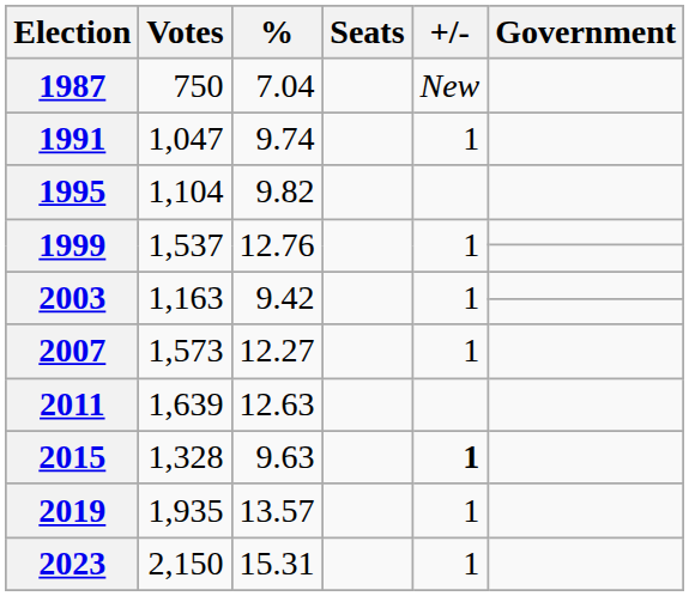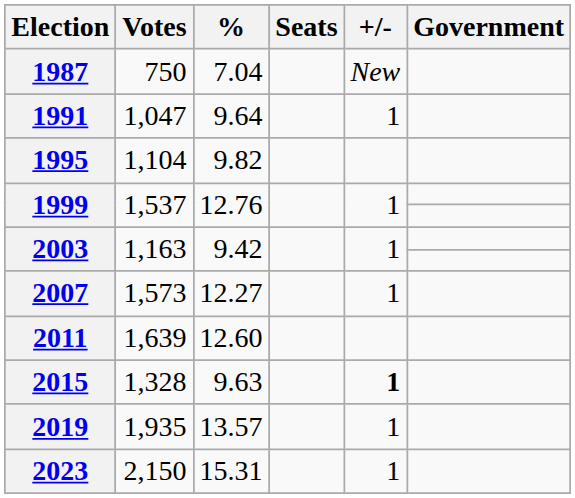 <table class="wikitable" style="text-align:right;">
 <tr>
 <th>Election</th>
 <th>Votes</th>
 <th>%</th>
 <th>Seats</th>
 <th>+/-</th>
 <th>Government</th>
 </tr>
 <tr>
 <th><a href='#'>1987</a></th>
 <td>750</td>
 <td>7.04</td>
 <td></td>
 <td><em>New</em></td>
 <td></td>
 </tr>
 <tr>
 <th><a href='#'>1991</a></th>
 <td>1,047</td>
-<td>9.74</td>
+<td>9.64</td>
 <td></td>
 <td>1</td>
 <td></td>
 </tr>
 <tr>
 <th><a href='#'>1995</a></th>
 <td>1,104</td>
 <td>9.82</td>
 <td></td>
 <td></td>
 <td></td>
 </tr>
 <tr>
 <th rowspan=2><a href='#'>1999</a></th>
 <td rowspan=2>1,537</td>
 <td rowspan=2>12.76</td>
 <td rowspan=2></td>
 <td rowspan=2>1</td>
 <td> </td>
 </tr>
 <tr>
 <td> </td>
 </tr>
 <tr>
 <th rowspan=2><a href='#'>2003</a></th>
 <td rowspan=2>1,163</td>
 <td rowspan=2>9.42</td>
 <td rowspan=2></td>
 <td rowspan=2>1</td>
 <td> </td>
 </tr>
 <tr>
 <td> </td>
 </tr>
 <tr>
 <th><a href='#'>2007</a></th>
 <td>1,573</td>
 <td>12.27</td>
 <td></td>
 <td>1</td>
 <td></td>
 </tr>
 <tr>
 <th><a href='#'>2011</a></th>
 <td>1,639</td>
-<td>12.63</td>
+<td>12.60</td>
 <td></td>
 <td></td>
 <td></td>
 </tr>
 <tr>
 <th><a href='#'>2015</a></th>
 <td>1,328</td>
 <td>9.63</td>
 <td></td>
 <td><strong>1</strong></td>
 <td></td>
 </tr>
 <tr>
 <th><a href='#'>2019</a></th>
 <td>1,935</td>
 <td>13.57</td>
 <td></td>
 <td>1</td>
 <td></td>
 </tr>
 <tr>
 <th><a href='#'>2023</a></th>
 <td>2,150</td>
 <td>15.31</td>
 <td></td>
 <td>1</td>
 <td></td>
 </tr>
 </table>
